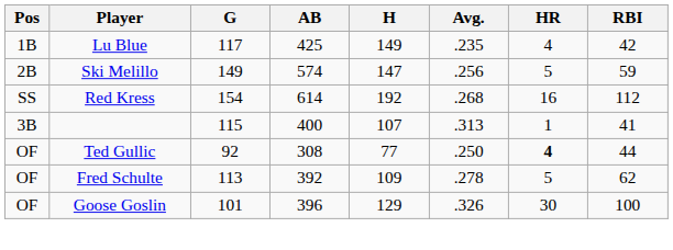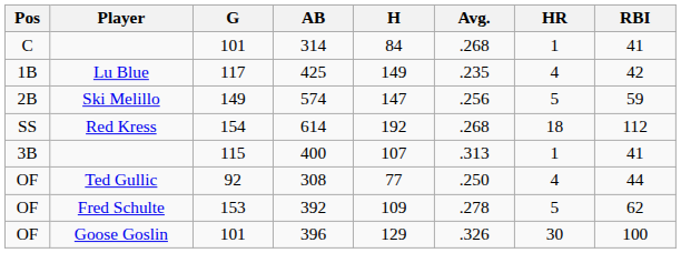 <table class="wikitable sortable">
 <tr>
 <th bgcolor="#DDDDFF" width="5%">Pos</th>
 <th bgcolor="#DDDDFF" width="16%">Player</th>
 <th bgcolor="#DDDDFF" width="9%">G</th>
 <th bgcolor="#DDDDFF" width="9%">AB</th>
 <th bgcolor="#DDDDFF" width="9%">H</th>
 <th bgcolor="#DDDDFF" width="9%">Avg.</th>
 <th bgcolor="#DDDDFF" width="9%">HR</th>
 <th bgcolor="#DDDDFF" width="9%">RBI</th>
+</tr>
+<tr align="center">
+<td>C</td>
+<td></td>
+<td>101</td>
+<td>314</td>
+<td>84</td>
+<td>.268</td>
+<td>1</td>
+<td>41</td>
 </tr>
 <tr align="center">
 <td>1B</td>
 <td><a href='#'>Lu Blue</a></td>
 <td>117</td>
 <td>425</td>
 <td>149</td>
 <td>.235</td>
 <td>4</td>
 <td>42</td>
 </tr>
 <tr align=center>
 <td>2B</td>
 <td><a href='#'>Ski Melillo</a></td>
 <td>149</td>
 <td>574</td>
 <td>147</td>
 <td>.256</td>
 <td>5</td>
 <td>59</td>
 </tr>
 <tr align=center>
 <td>SS</td>
 <td><a href='#'>Red Kress</a></td>
 <td>154</td>
 <td>614</td>
 <td>192</td>
 <td>.268</td>
-<td>16</td>
+<td>18</td>
 <td>112</td>
 </tr>
 <tr align=center>
 <td>3B</td>
 <td></td>
 <td>115</td>
 <td>400</td>
 <td>107</td>
 <td>.313</td>
 <td>1</td>
 <td>41</td>
 </tr>
 <tr align="center">
 <td>OF</td>
 <td><a href='#'>Ted Gullic</a></td>
 <td>92</td>
 <td>308</td>
 <td>77</td>
 <td>.250</td>
-<td><strong>4</strong></td>
+<td>4</td>
 <td>44</td>
 </tr>
 <tr align=center>
 <td>OF</td>
 <td><a href='#'>Fred Schulte</a></td>
-<td>113</td>
+<td>153</td>
 <td>392</td>
 <td>109</td>
 <td>.278</td>
 <td>5</td>
 <td>62</td>
 </tr>
 <tr align=center>
 <td>OF</td>
 <td><a href='#'>Goose Goslin</a></td>
 <td>101</td>
 <td>396</td>
 <td>129</td>
 <td>.326</td>
 <td>30</td>
 <td>100</td>
 </tr>
 </table>
